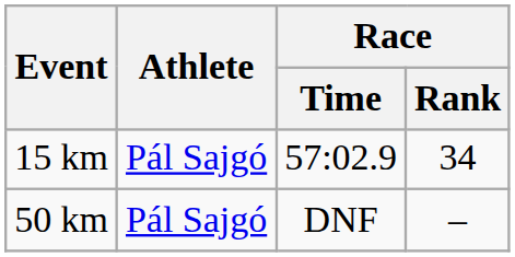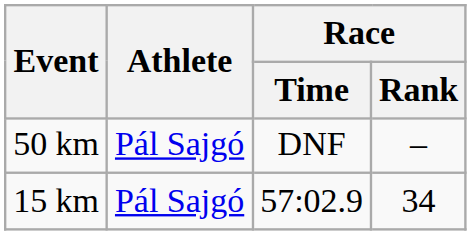 <table class="wikitable" border="1" style="font-size:90%">
 <tr>
 <th rowspan=2>Event</th>
 <th rowspan=2>Athlete</th>
 <th colspan=2>Race</th>
 </tr>
 <tr>
 <th>Time</th>
 <th>Rank</th>
 </tr>
 <tr>
+<td>50 km</td>
+<td><a href='#'>Pál Sajgó</a></td>
+<td align=center>DNF</td>
+<td align=center>–</td>
+</tr>
+<tr>
 <td>15 km</td>
 <td><a href='#'>Pál Sajgó</a></td>
 <td align=center>57:02.9</td>
 <td align=center>34</td>
 </tr>
-<tr>
-<td>50 km</td>
-<td><a href='#'>Pál Sajgó</a></td>
-<td align=center>DNF</td>
-<td align=center>–</td>
-</tr>
 </table>
